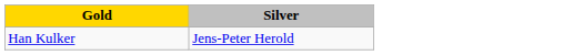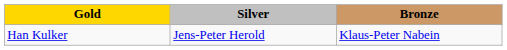 <table class="wikitable" style="text-align:left">
 <tr align="center">
 <td width=200 bgcolor=gold><strong>Gold</strong></td>
 <td width=200 bgcolor=silver><strong>Silver</strong></td>
+<td width=200 bgcolor=CC9966><strong>Bronze</strong></td>
 </tr>
 <tr>
 <td><a href='#'>Han Kulker</a><br><em></em></td>
 <td><a href='#'>Jens-Peter Herold</a><br><em></em></td>
+<td><a href='#'>Klaus-Peter Nabein</a><br><em></em></td>
 </tr>
 </table>
